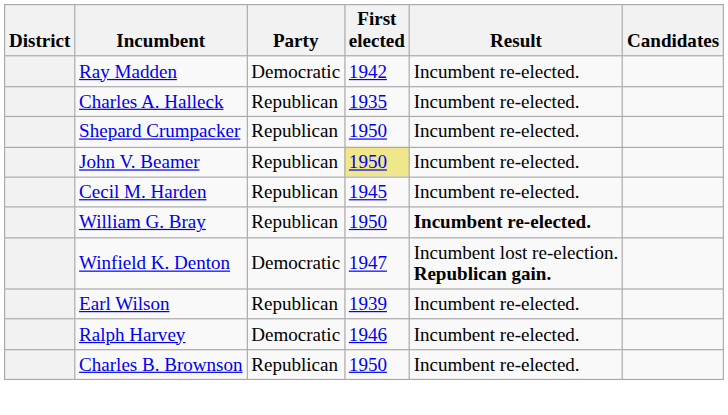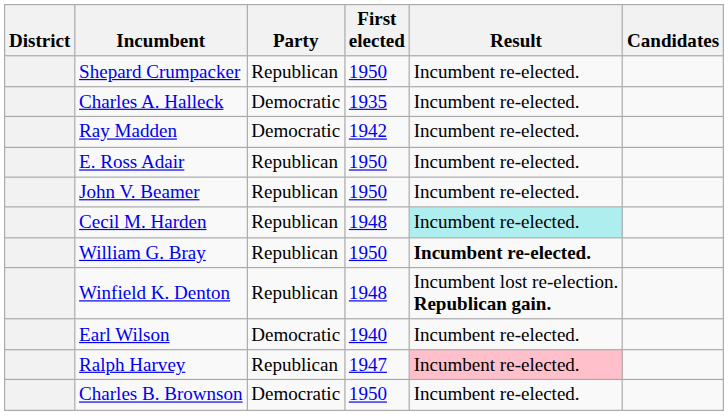 <table class=wikitable>
 <tr valign=bottom>
 <th>District</th>
 <th>Incumbent</th>
 <th>Party</th>
 <th>First<br>elected</th>
 <th>Result</th>
 <th>Candidates</th>
 </tr>
 <tr>
 <th></th>
+<td><a href='#'>Shepard Crumpacker</a></td>
+<td>Republican</td>
+<td><a href='#'>1950</a></td>
+<td>Incumbent re-elected.</td>
+<td nowrap></td>
+</tr>
+<tr>
+<th></th>
+<td><a href='#'>Charles A. Halleck</a></td>
+<td>Democratic</td>
+<td><a href='#'>1935</a></td>
+<td>Incumbent re-elected.</td>
+<td nowrap></td>
+</tr>
+<tr>
+<th></th>
 <td><a href='#'>Ray Madden</a></td>
 <td>Democratic</td>
 <td><a href='#'>1942</a></td>
 <td>Incumbent re-elected.</td>
 <td nowrap></td>
 </tr>
 <tr>
 <th></th>
-<td><a href='#'>Charles A. Halleck</a></td>
-<td>Republican</td>
-<td><a href='#'>1935</a></td>
-<td>Incumbent re-elected.</td>
-<td nowrap></td>
-</tr>
-<tr>
-<th></th>
-<td><a href='#'>Shepard Crumpacker</a></td>
+<td><a href='#'>E. Ross Adair</a></td>
 <td>Republican</td>
 <td><a href='#'>1950</a></td>
 <td>Incumbent re-elected.</td>
 <td nowrap></td>
 </tr>
 <tr>
 <th></th>
 <td><a href='#'>John V. Beamer</a></td>
 <td>Republican</td>
-<td style="background: khaki;"><a href='#'>1950</a></td>
+<td><a href='#'>1950</a></td>
 <td>Incumbent re-elected.</td>
 <td nowrap></td>
 </tr>
 <tr>
 <th></th>
 <td><a href='#'>Cecil M. Harden</a></td>
 <td>Republican</td>
-<td><a href='#'>1945</a></td>
-<td>Incumbent re-elected.</td>
+<td><a href='#'>1948</a></td>
+<td style="background: paleturquoise;">Incumbent re-elected.</td>
 <td nowrap></td>
 </tr>
 <tr>
 <th></th>
 <td><a href='#'>William G. Bray</a></td>
 <td>Republican</td>
 <td><a href='#'>1950</a></td>
 <td><strong>Incumbent re-elected.</strong></td>
 <td nowrap></td>
 </tr>
 <tr>
 <th></th>
 <td><a href='#'>Winfield K. Denton</a></td>
-<td>Democratic</td>
-<td><a href='#'>1947</a></td>
+<td>Republican</td>
+<td><a href='#'>1948</a></td>
 <td>Incumbent lost re-election.<br><strong>Republican gain.</strong></td>
 <td nowrap></td>
 </tr>
 <tr>
 <th></th>
 <td><a href='#'>Earl Wilson</a></td>
-<td>Republican</td>
-<td><a href='#'>1939</a></td>
+<td>Democratic</td>
+<td><a href='#'>1940</a></td>
 <td>Incumbent re-elected.</td>
 <td nowrap></td>
 </tr>
 <tr>
 <th></th>
 <td><a href='#'>Ralph Harvey</a></td>
-<td>Democratic</td>
-<td><a href='#'>1946</a></td>
-<td>Incumbent re-elected.</td>
+<td>Republican</td>
+<td><a href='#'>1947</a></td>
+<td style="background: pink;">Incumbent re-elected.</td>
 <td nowrap></td>
 </tr>
 <tr>
 <th></th>
 <td><a href='#'>Charles B. Brownson</a></td>
-<td>Republican</td>
+<td>Democratic</td>
 <td><a href='#'>1950</a></td>
 <td>Incumbent re-elected.</td>
 <td nowrap></td>
 </tr>
 </table>
